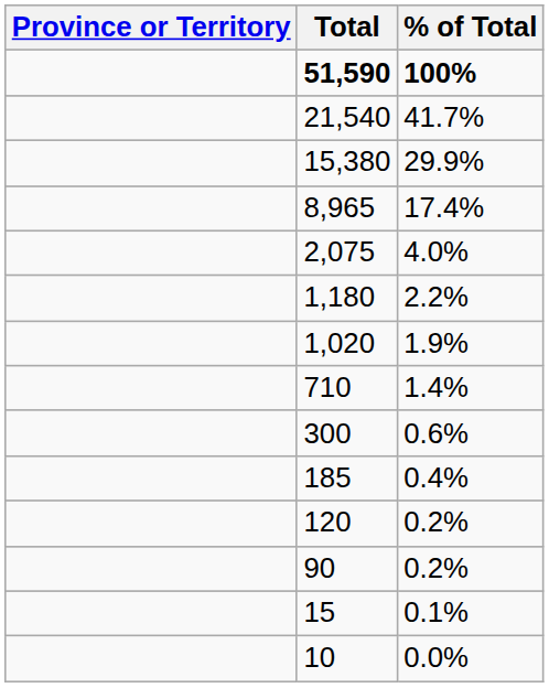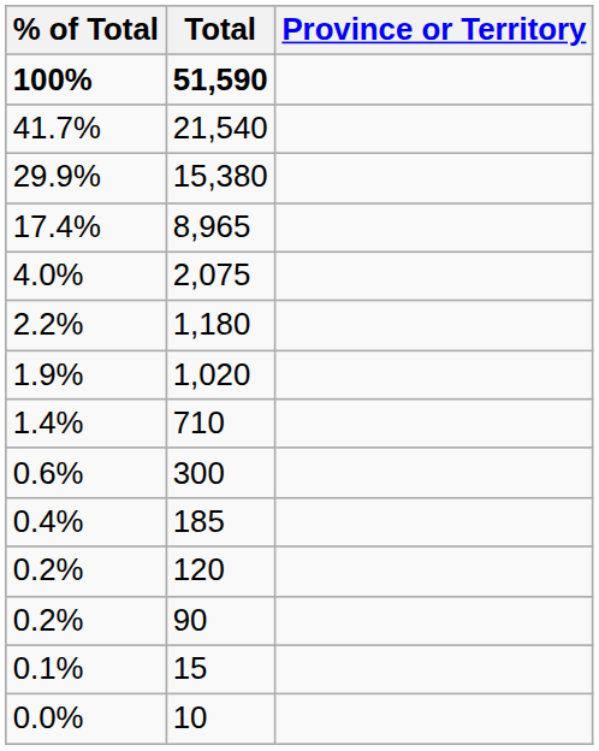 <table class="wikitable sortable">
 <tr>
+<th>% of Total</th>
+<th>Total</th>
 <th><a href='#'>Province or Territory</a></th>
-<th>Total</th>
-<th>% of Total</th>
 </tr>
 <tr>
+<td><strong>100%</strong></td>
+<td><strong>51,590</strong></td>
 <td><strong></strong></td>
-<td><strong>51,590</strong></td>
-<td><strong>100%</strong></td>
 </tr>
 <tr>
+<td>41.7%</td>
+<td>21,540</td>
 <td></td>
-<td>21,540</td>
-<td>41.7%</td>
 </tr>
 <tr>
+<td>29.9%</td>
+<td>15,380</td>
 <td></td>
-<td>15,380</td>
-<td>29.9%</td>
 </tr>
 <tr>
+<td>17.4%</td>
+<td>8,965</td>
 <td></td>
-<td>8,965</td>
-<td>17.4%</td>
 </tr>
 <tr>
+<td>4.0%</td>
+<td>2,075</td>
 <td></td>
-<td>2,075</td>
-<td>4.0%</td>
 </tr>
 <tr>
+<td>2.2%</td>
+<td>1,180</td>
 <td></td>
-<td>1,180</td>
-<td>2.2%</td>
 </tr>
 <tr>
+<td>1.9%</td>
+<td>1,020</td>
 <td></td>
-<td>1,020</td>
-<td>1.9%</td>
 </tr>
 <tr>
+<td>1.4%</td>
+<td>710</td>
 <td></td>
-<td>710</td>
-<td>1.4%</td>
 </tr>
 <tr>
+<td>0.6%</td>
+<td>300</td>
 <td></td>
-<td>300</td>
-<td>0.6%</td>
 </tr>
 <tr>
+<td>0.4%</td>
+<td>185</td>
 <td></td>
-<td>185</td>
-<td>0.4%</td>
 </tr>
 <tr>
+<td>0.2%</td>
+<td>120</td>
 <td></td>
-<td>120</td>
-<td>0.2%</td>
 </tr>
 <tr>
+<td>0.2%</td>
+<td>90</td>
 <td></td>
-<td>90</td>
-<td>0.2%</td>
 </tr>
 <tr>
+<td>0.1%</td>
+<td>15</td>
 <td></td>
-<td>15</td>
-<td>0.1%</td>
 </tr>
 <tr>
+<td>0.0%</td>
+<td>10</td>
 <td></td>
-<td>10</td>
-<td>0.0%</td>
 </tr>
 </table>
